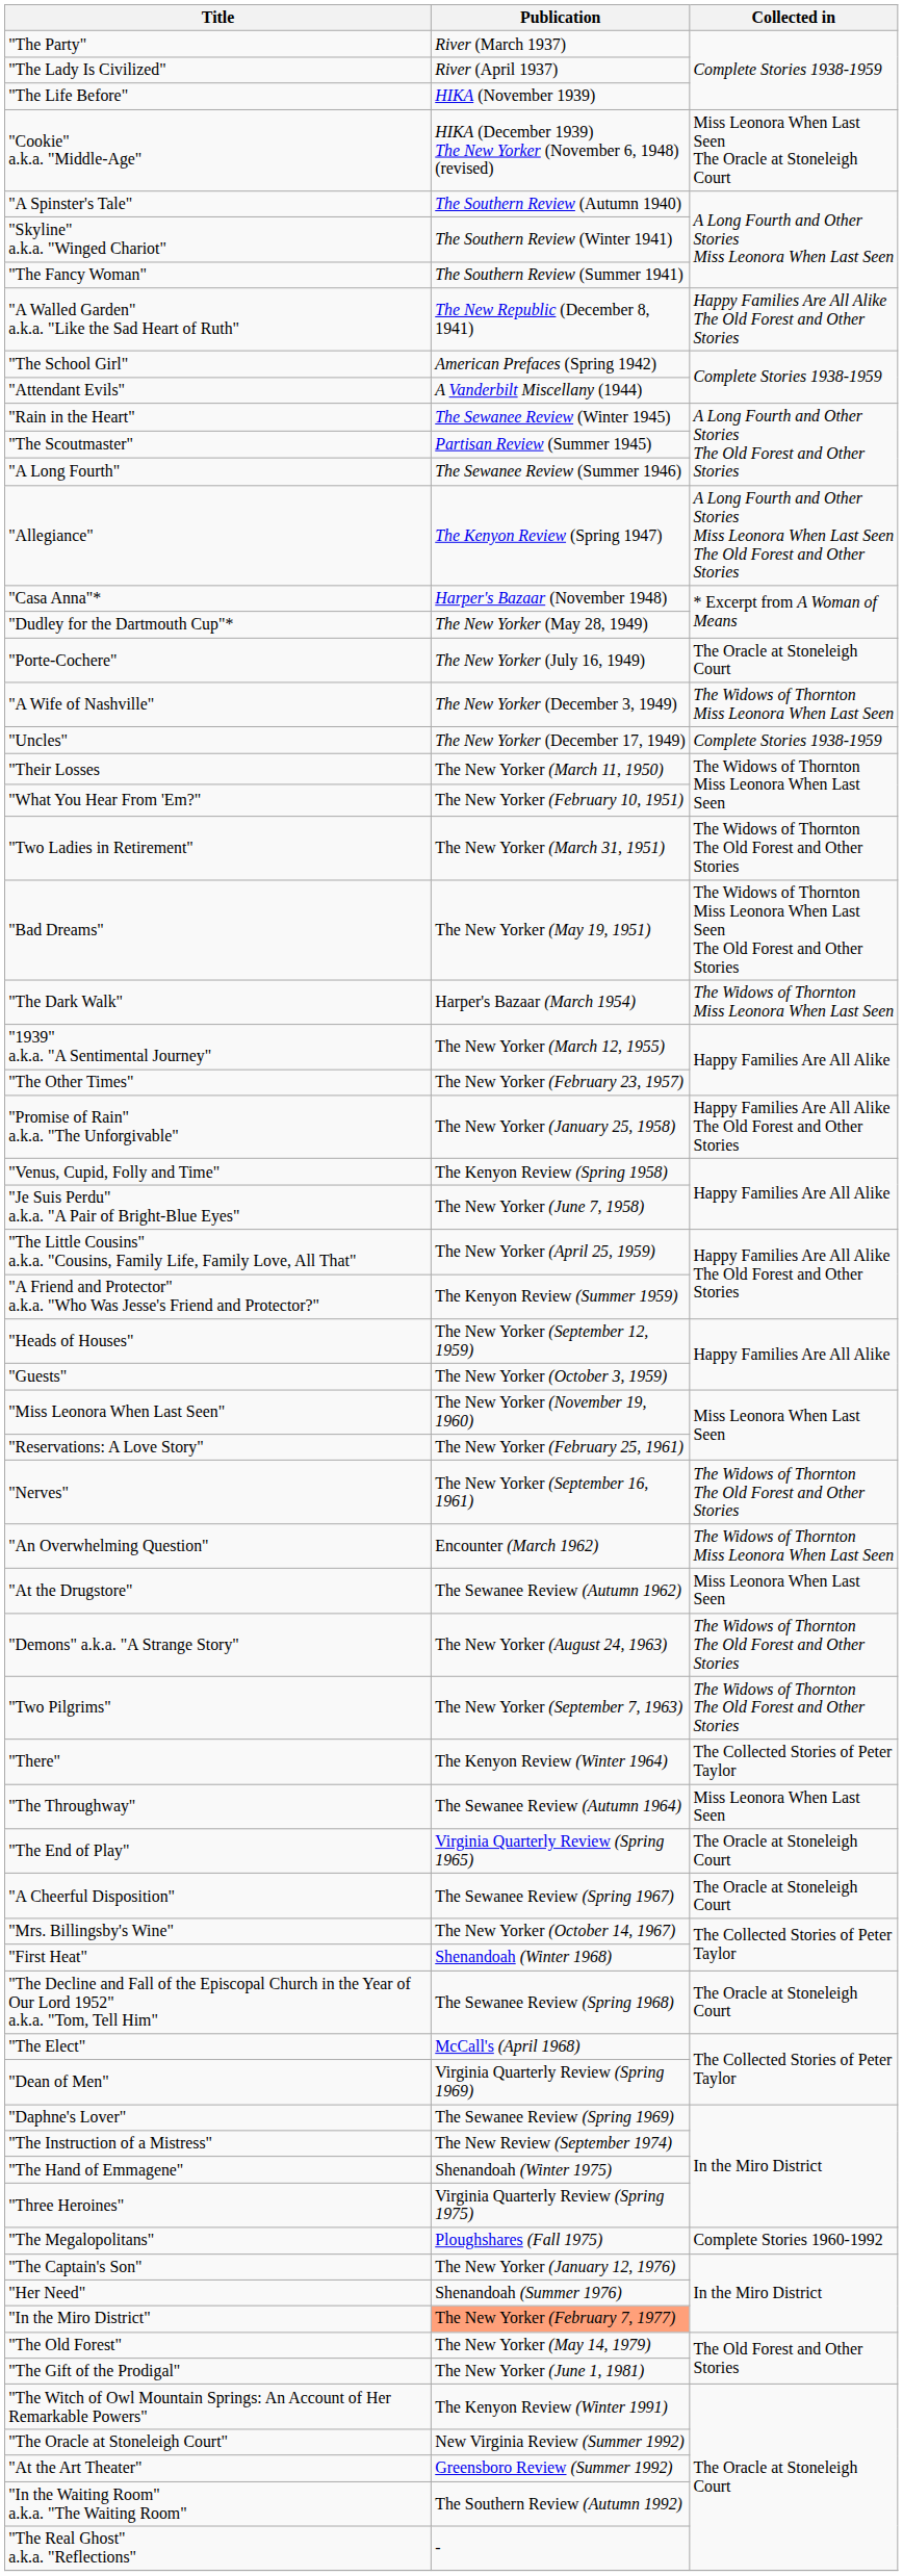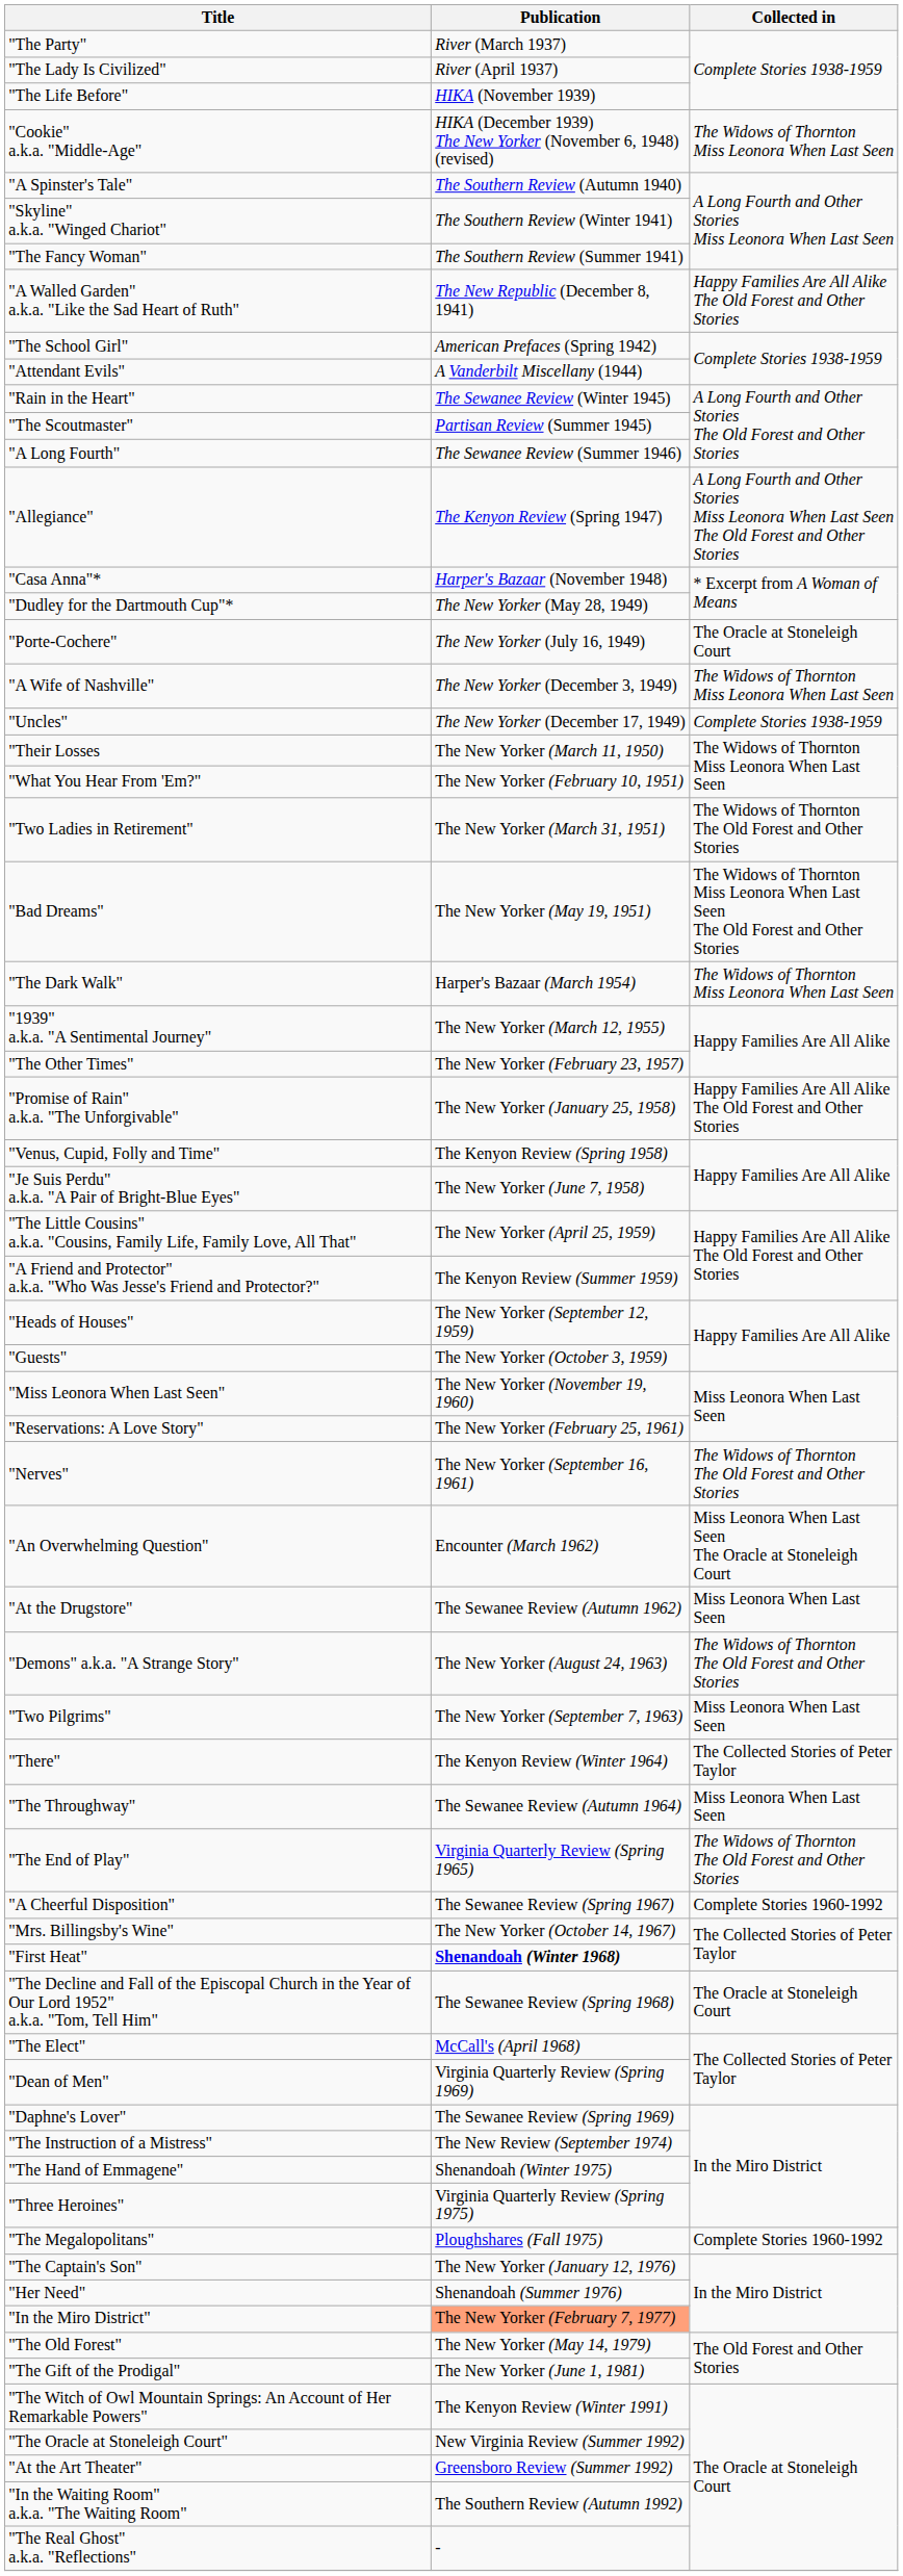 <table class="wikitable">
 <tr>
 <th>Title</th>
 <th>Publication</th>
 <th>Collected in</th>
 </tr>
 <tr>
 <td>"The Party"</td>
 <td><em>River</em> (March 1937)</td>
 <td rowspan=3><em>Complete Stories 1938-1959</em></td>
 </tr>
 <tr>
 <td>"The Lady Is Civilized"</td>
 <td><em>River</em> (April 1937)</td>
 </tr>
 <tr>
 <td>"The Life Before"</td>
 <td><em><a href='#'>HIKA</a></em> (November 1939)</td>
 </tr>
 <tr>
 <td>"Cookie"<br>a.k.a. "Middle-Age"</td>
 <td><em>HIKA</em> (December 1939)<br><em><a href='#'>The New Yorker</a></em> (November 6, 1948) (revised)</td>
-<td></em>Miss Leonora When Last Seen<em><br></em>The Oracle at Stoneleigh Court<em></td>
+<td><em>The Widows of Thornton</em><br><em>Miss Leonora When Last Seen</em></td>
 </tr>
 <tr>
 <td>"A Spinster's Tale"</td>
 <td><em><a href='#'>The Southern Review</a></em> (Autumn 1940)</td>
 <td rowspan=3><em>A Long Fourth and Other Stories</em><br><em>Miss Leonora When Last Seen</em></td>
 </tr>
 <tr>
 <td>"Skyline"<br>a.k.a. "Winged Chariot"</td>
 <td><em>The Southern Review</em> (Winter 1941)</td>
 </tr>
 <tr>
 <td>"The Fancy Woman"</td>
 <td><em>The Southern Review</em> (Summer 1941)</td>
 </tr>
 <tr>
 <td>"A Walled Garden"<br>a.k.a. "Like the Sad Heart of Ruth"</td>
 <td><em><a href='#'>The New Republic</a></em> (December 8, 1941)</td>
 <td><em>Happy Families Are All Alike</em><br><em>The Old Forest and Other Stories</em></td>
 </tr>
 <tr>
 <td>"The School Girl"</td>
 <td><em>American Prefaces</em> (Spring 1942)</td>
 <td rowspan=2><em>Complete Stories 1938-1959</em></td>
 </tr>
 <tr>
 <td>"Attendant Evils"</td>
 <td><em>A <a href='#'>Vanderbilt</a> Miscellany</em> (1944)</td>
 </tr>
 <tr>
 <td>"Rain in the Heart"</td>
 <td><em><a href='#'>The Sewanee Review</a></em> (Winter 1945)</td>
 <td rowspan=3><em>A Long Fourth and Other Stories</em><br><em>The Old Forest and Other Stories</em></td>
 </tr>
 <tr>
 <td>"The Scoutmaster"</td>
 <td><em><a href='#'>Partisan Review</a></em> (Summer 1945)</td>
 </tr>
 <tr>
 <td>"A Long Fourth"</td>
 <td><em>The Sewanee Review</em> (Summer 1946)</td>
 </tr>
 <tr>
 <td>"Allegiance"</td>
 <td><em><a href='#'>The Kenyon Review</a></em> (Spring 1947)</td>
 <td><em>A Long Fourth and Other Stories</em><br><em>Miss Leonora When Last Seen</em><br><em>The Old Forest and Other Stories</em></td>
 </tr>
 <tr>
 <td>"Casa Anna"*</td>
 <td><em><a href='#'>Harper's Bazaar</a></em> (November 1948)</td>
 <td rowspan=2>* Excerpt from <em>A Woman of Means</em></td>
 </tr>
 <tr>
 <td>"Dudley for the Dartmouth Cup"*</td>
 <td><em>The New Yorker</em> (May 28, 1949)</td>
 </tr>
 <tr>
 <td>"Porte-Cochere"</td>
 <td><em>The New Yorker</em> (July 16, 1949)</td>
 <td></em>The Oracle at Stoneleigh Court<em></td>
 </tr>
 <tr>
 <td>"A Wife of Nashville"</td>
 <td><em>The New Yorker</em> (December 3, 1949)</td>
 <td><em>The Widows of Thornton</em><br><em>Miss Leonora When Last Seen</em></td>
 </tr>
 <tr>
 <td>"Uncles"</td>
 <td><em>The New Yorker</em> (December 17, 1949)</td>
 <td><em>Complete Stories 1938-1959</em></td>
 </tr>
 <tr>
 <td>"Their Losses<em></td>
 <td></em>The New Yorker<em> (March 11, 1950)</td>
 <td rowspan=2></em>The Widows of Thornton<em><br></em>Miss Leonora When Last Seen<em></td>
 </tr>
 <tr>
 <td>"What You Hear From 'Em?"</td>
 <td></em>The New Yorker<em> (February 10, 1951)</td>
 </tr>
 <tr>
 <td>"Two Ladies in Retirement"</td>
 <td></em>The New Yorker<em> (March 31, 1951)</td>
 <td></em>The Widows of Thornton<em><br></em>The Old Forest and Other Stories<em></td>
 </tr>
 <tr>
 <td>"Bad Dreams"</td>
 <td></em>The New Yorker<em> (May 19, 1951)</td>
 <td></em>The Widows of Thornton<em><br></em>Miss Leonora When Last Seen<em><br></em>The Old Forest and Other Stories<em></td>
 </tr>
 <tr>
 <td>"The Dark Walk"</td>
 <td></em>Harper's Bazaar<em> (March 1954)</td>
 <td><em>The Widows of Thornton</em><br><em>Miss Leonora When Last Seen</em></td>
 </tr>
 <tr>
 <td>"1939"<br>a.k.a. "A Sentimental Journey"</td>
 <td></em>The New Yorker<em> (March 12, 1955)</td>
 <td rowspan=2></em>Happy Families Are All Alike<em></td>
 </tr>
 <tr>
 <td>"The Other Times"</td>
 <td></em>The New Yorker<em> (February 23, 1957)</td>
 </tr>
 <tr>
 <td>"Promise of Rain"<br>a.k.a. "The Unforgivable"</td>
 <td></em>The New Yorker<em> (January 25, 1958)</td>
 <td></em>Happy Families Are All Alike<em><br></em>The Old Forest and Other Stories<em></td>
 </tr>
 <tr>
 <td>"Venus, Cupid, Folly and Time"</td>
 <td></em>The Kenyon Review<em> (Spring 1958)</td>
 <td rowspan=2></em>Happy Families Are All Alike<em></td>
 </tr>
 <tr>
 <td>"Je Suis Perdu"<br>a.k.a. "A Pair of Bright-Blue Eyes"</td>
 <td></em>The New Yorker<em> (June 7, 1958)</td>
 </tr>
 <tr>
 <td>"The Little Cousins"<br>a.k.a. "Cousins, Family Life, Family Love, All That"</td>
 <td></em>The New Yorker<em> (April 25, 1959)</td>
 <td rowspan=2></em>Happy Families Are All Alike<em><br></em>The Old Forest and Other Stories<em></td>
 </tr>
 <tr>
 <td>"A Friend and Protector"<br>a.k.a. "Who Was Jesse's Friend and Protector?"</td>
 <td></em>The Kenyon Review<em> (Summer 1959)</td>
 </tr>
 <tr>
 <td>"Heads of Houses"</td>
 <td></em>The New Yorker<em> (September 12, 1959)</td>
 <td rowspan=2></em>Happy Families Are All Alike<em></td>
 </tr>
 <tr>
 <td>"Guests"</td>
 <td></em>The New Yorker<em> (October 3, 1959)</td>
 </tr>
 <tr>
 <td>"Miss Leonora When Last Seen"</td>
 <td></em>The New Yorker<em> (November 19, 1960)</td>
 <td rowspan=2></em>Miss Leonora When Last Seen<em></td>
 </tr>
 <tr>
 <td>"Reservations: A Love Story"</td>
 <td></em>The New Yorker<em> (February 25, 1961)</td>
 </tr>
 <tr>
 <td>"Nerves"</td>
 <td></em>The New Yorker<em> (September 16, 1961)</td>
 <td><em>The Widows of Thornton</em><br><em>The Old Forest and Other Stories</em></td>
 </tr>
 <tr>
 <td>"An Overwhelming Question"</td>
 <td></em>Encounter<em> (March 1962)</td>
-<td><em>The Widows of Thornton</em><br><em>Miss Leonora When Last Seen</em></td>
+<td></em>Miss Leonora When Last Seen<em><br></em>The Oracle at Stoneleigh Court<em></td>
 </tr>
 <tr>
 <td>"At the Drugstore"</td>
 <td></em>The Sewanee Review<em> (Autumn 1962)</td>
 <td></em>Miss Leonora When Last Seen<em></td>
 </tr>
 <tr>
 <td>"Demons" a.k.a. "A Strange Story"</td>
 <td></em>The New Yorker<em> (August 24, 1963)</td>
 <td><em>The Widows of Thornton</em><br><em>The Old Forest and Other Stories</em></td>
 </tr>
 <tr>
 <td>"Two Pilgrims"</td>
 <td></em>The New Yorker<em> (September 7, 1963)</td>
-<td><em>The Widows of Thornton</em><br><em>The Old Forest and Other Stories</em></td>
+<td></em>Miss Leonora When Last Seen<em></td>
 </tr>
 <tr>
 <td>"There"</td>
 <td></em>The Kenyon Review<em> (Winter 1964)</td>
 <td></em>The Collected Stories of Peter Taylor<em></td>
 </tr>
 <tr>
 <td>"The Throughway"</td>
 <td></em>The Sewanee Review<em> (Autumn 1964)</td>
 <td></em>Miss Leonora When Last Seen<em></td>
 </tr>
 <tr>
 <td>"The End of Play"</td>
 <td></em><a href='#'>Virginia Quarterly Review</a><em> (Spring 1965)</td>
-<td></em>The Oracle at Stoneleigh Court<em></td>
+<td><em>The Widows of Thornton</em><br><em>The Old Forest and Other Stories</em></td>
 </tr>
 <tr>
 <td>"A Cheerful Disposition"</td>
 <td></em>The Sewanee Review<em> (Spring 1967)</td>
-<td></em>The Oracle at Stoneleigh Court<em></td>
+<td></em>Complete Stories 1960-1992<em></td>
 </tr>
 <tr>
 <td>"Mrs. Billingsby's Wine"</td>
 <td></em>The New Yorker<em> (October 14, 1967)</td>
 <td rowspan=2></em>The Collected Stories of Peter Taylor<em></td>
 </tr>
 <tr>
 <td>"First Heat"</td>
-<td></em><a href='#'>Shenandoah</a><em> (Winter 1968)</td>
+<td><strong></em><a href='#'>Shenandoah</a><em> (Winter 1968)</strong></td>
 </tr>
 <tr>
 <td>"The Decline and Fall of the Episcopal Church in the Year of Our Lord 1952"<br>a.k.a. "Tom, Tell Him"</td>
 <td></em>The Sewanee Review<em> (Spring 1968)</td>
 <td></em>The Oracle at Stoneleigh Court<em></td>
 </tr>
 <tr>
 <td>"The Elect"</td>
 <td></em><a href='#'>McCall's</a><em> (April 1968)</td>
 <td rowspan=2></em>The Collected Stories of Peter Taylor<em></td>
 </tr>
 <tr>
 <td>"Dean of Men"</td>
 <td></em>Virginia Quarterly Review<em> (Spring 1969)</td>
 </tr>
 <tr>
 <td>"Daphne's Lover"</td>
 <td></em>The Sewanee Review<em> (Spring 1969)</td>
 <td rowspan=4></em>In the Miro District<em></td>
 </tr>
 <tr>
 <td>"The Instruction of a Mistress"</td>
 <td></em>The New Review<em> (September 1974)</td>
 </tr>
 <tr>
 <td>"The Hand of Emmagene"</td>
 <td></em>Shenandoah<em> (Winter 1975)</td>
 </tr>
 <tr>
 <td>"Three Heroines"</td>
 <td></em>Virginia Quarterly Review<em> (Spring 1975)</td>
 </tr>
 <tr>
 <td>"The Megalopolitans"</td>
 <td></em><a href='#'>Ploughshares</a><em> (Fall 1975)</td>
 <td></em>Complete Stories 1960-1992<em></td>
 </tr>
 <tr>
 <td>"The Captain's Son"</td>
 <td></em>The New Yorker<em> (January 12, 1976)</td>
 <td rowspan=3></em>In the Miro District<em></td>
 </tr>
 <tr>
 <td>"Her Need"</td>
 <td></em>Shenandoah<em> (Summer 1976)</td>
 </tr>
 <tr>
 <td>"In the Miro District"</td>
 <td style="background: lightsalmon;"></em>The New Yorker<em> (February 7, 1977)</td>
 </tr>
 <tr>
 <td>"The Old Forest"</td>
 <td></em>The New Yorker<em> (May 14, 1979)</td>
 <td rowspan=2></em>The Old Forest and Other Stories<em></td>
 </tr>
 <tr>
 <td>"The Gift of the Prodigal"</td>
 <td></em>The New Yorker<em> (June 1, 1981)</td>
 </tr>
 <tr>
 <td>"The Witch of Owl Mountain Springs: An Account of Her Remarkable Powers"</td>
 <td></em>The Kenyon Review<em> (Winter 1991)</td>
 <td rowspan=5></em>The Oracle at Stoneleigh Court<em></td>
 </tr>
 <tr>
 <td>"The Oracle at Stoneleigh Court"</td>
 <td></em>New Virginia Review<em> (Summer 1992)</td>
 </tr>
 <tr>
 <td>"At the Art Theater"</td>
 <td></em><a href='#'>Greensboro Review</a><em> (Summer 1992)</td>
 </tr>
 <tr>
 <td>"In the Waiting Room"<br>a.k.a. "The Waiting Room"</td>
 <td></em>The Southern Review<em> (Autumn 1992)</td>
 </tr>
 <tr>
 <td>"The Real Ghost"<br>a.k.a. "Reflections"</td>
 <td>-</td>
 </tr>
 <tr>
 </tr>
 </table>
